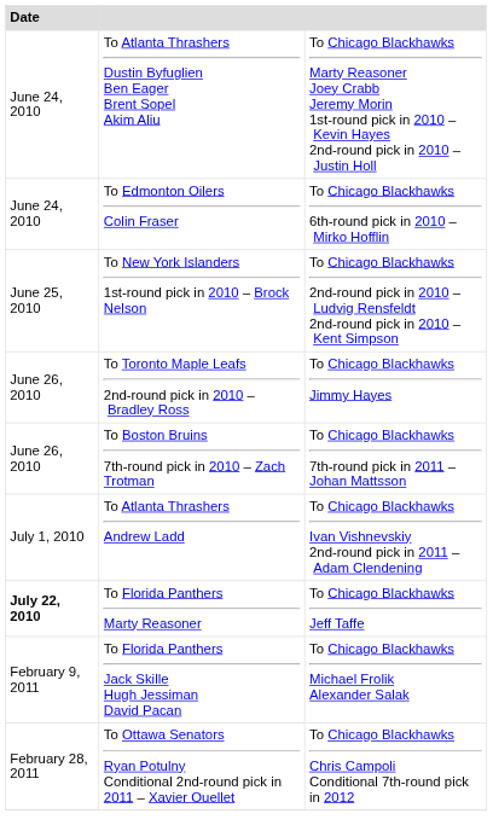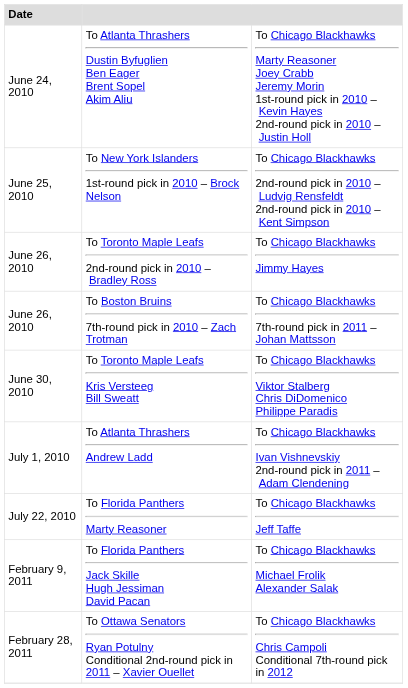 <table border=1 style="border-collapse:collapse" bordercolor="#DFDFDF" cellpadding="5" width=90%>
 <tr bgcolor="#dddddd">
 <td><strong>Date</strong></td>
 <th colspan="2"></th>
 </tr>
 <tr>
 <td>June 24, 2010</td>
 <td valign="top">To <a href='#'>Atlanta Thrashers</a> <hr><a href='#'>Dustin Byfuglien</a><br><a href='#'>Ben Eager</a><br><a href='#'>Brent Sopel</a><br><a href='#'>Akim Aliu</a></td>
 <td valign="top">To <a href='#'>Chicago Blackhawks</a> <hr><a href='#'>Marty Reasoner</a><br><a href='#'>Joey Crabb</a><br><a href='#'>Jeremy Morin</a><br>1st-round pick in <a href='#'>2010</a> – <a href='#'>Kevin Hayes</a><br>2nd-round pick in <a href='#'>2010</a> – <a href='#'>Justin Holl</a></td>
-</tr>
-<tr>
-<td>June 24, 2010</td>
-<td valign="top">To <a href='#'>Edmonton Oilers</a> <hr><a href='#'>Colin Fraser</a></td>
-<td valign="top">To <a href='#'>Chicago Blackhawks</a> <hr>6th-round pick in <a href='#'>2010</a> – <a href='#'>Mirko Hofflin</a></td>
 </tr>
 <tr>
 <td>June 25, 2010</td>
 <td valign="top">To <a href='#'>New York Islanders</a> <hr>1st-round pick in <a href='#'>2010</a> – <a href='#'>Brock Nelson</a></td>
 <td valign="top">To <a href='#'>Chicago Blackhawks</a> <hr>2nd-round pick in <a href='#'>2010</a> – <a href='#'>Ludvig Rensfeldt</a><br>2nd-round pick in <a href='#'>2010</a> – <a href='#'>Kent Simpson</a></td>
 </tr>
 <tr>
 <td>June 26, 2010<br></td>
 <td valign="top">To <a href='#'>Toronto Maple Leafs</a><hr>2nd-round pick in <a href='#'>2010</a> – <a href='#'>Bradley Ross</a></td>
 <td valign="top">To <a href='#'>Chicago Blackhawks</a><hr><a href='#'>Jimmy Hayes</a></td>
 </tr>
 <tr>
 <td>June 26, 2010<br></td>
 <td valign="top">To <a href='#'>Boston Bruins</a><hr>7th-round pick in <a href='#'>2010</a> – <a href='#'>Zach Trotman</a></td>
 <td valign="top">To <a href='#'>Chicago Blackhawks</a><hr>7th-round pick in <a href='#'>2011</a> – <a href='#'>Johan Mattsson</a></td>
 </tr>
 <tr>
+<td>June 30, 2010<br></td>
+<td valign="top">To <a href='#'>Toronto Maple Leafs</a><hr><a href='#'>Kris Versteeg</a><br><a href='#'>Bill Sweatt</a></td>
+<td valign="top">To <a href='#'>Chicago Blackhawks</a><hr><a href='#'>Viktor Stalberg</a><br><a href='#'>Chris DiDomenico</a><br><a href='#'>Philippe Paradis</a></td>
+</tr>
+<tr>
 <td>July 1, 2010<br></td>
 <td valign="top">To <a href='#'>Atlanta Thrashers</a><hr><a href='#'>Andrew Ladd</a></td>
 <td valign="top">To <a href='#'>Chicago Blackhawks</a><hr><a href='#'>Ivan Vishnevskiy</a><br>2nd-round pick in <a href='#'>2011</a> – <a href='#'>Adam Clendening</a></td>
 </tr>
 <tr>
-<td><strong>July 22, 2010<br></strong></td>
+<td>July 22, 2010<br></td>
 <td valign="top">To <a href='#'>Florida Panthers</a><hr><a href='#'>Marty Reasoner</a></td>
 <td valign="top">To <a href='#'>Chicago Blackhawks</a><hr><a href='#'>Jeff Taffe</a></td>
 </tr>
 <tr>
 <td>February 9, 2011<br></td>
 <td valign="top">To <a href='#'>Florida Panthers</a><hr><a href='#'>Jack Skille</a><br><a href='#'>Hugh Jessiman</a><br><a href='#'>David Pacan</a></td>
 <td valign="top">To <a href='#'>Chicago Blackhawks</a><hr><a href='#'>Michael Frolik</a><br><a href='#'>Alexander Salak</a></td>
 </tr>
 <tr>
 <td>February 28, 2011<br></td>
 <td valign="top">To <a href='#'>Ottawa Senators</a><hr><a href='#'>Ryan Potulny</a><br>Conditional 2nd-round pick in <a href='#'>2011</a> – <a href='#'>Xavier Ouellet</a></td>
 <td valign="top">To <a href='#'>Chicago Blackhawks</a><hr><a href='#'>Chris Campoli</a><br>Conditional 7th-round pick in <a href='#'>2012</a></td>
 </tr>
 <tr>
 </tr>
 </table>
